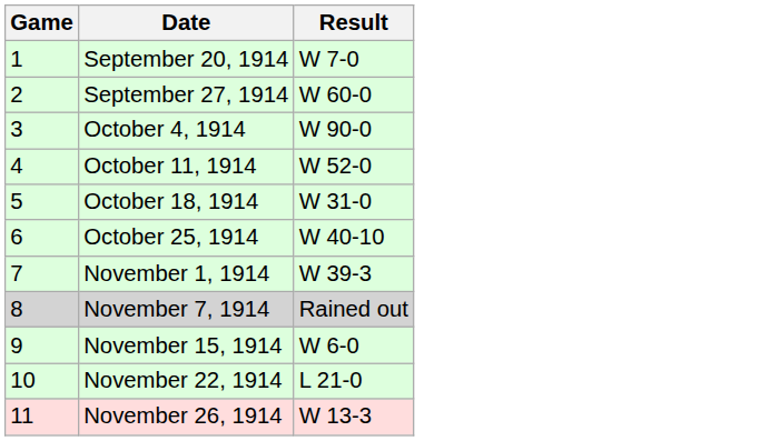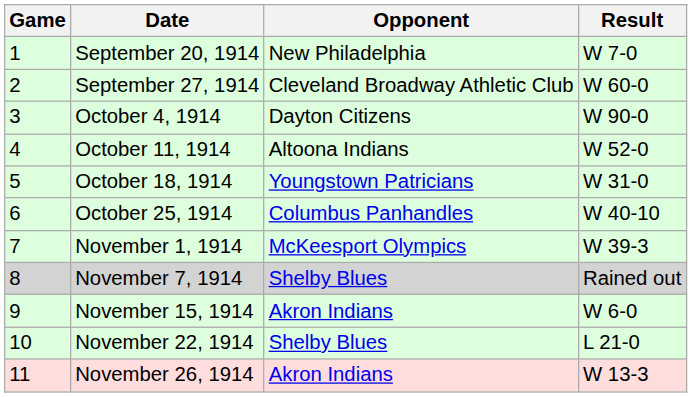 <table class="wikitable">
 <tr>
 <th>Game</th>
 <th>Date</th>
+<th>Opponent</th>
 <th>Result</th>
 </tr>
 <tr style="background: #ddffdd;">
 <td>1</td>
 <td>September 20, 1914</td>
+<td>New Philadelphia</td>
 <td>W 7-0</td>
 </tr>
 <tr style="background: #ddffdd;">
 <td>2</td>
 <td>September 27, 1914</td>
+<td>Cleveland Broadway Athletic Club</td>
 <td>W 60-0</td>
 </tr>
 <tr style="background: #ddffdd;">
 <td>3</td>
 <td>October 4, 1914</td>
+<td>Dayton Citizens</td>
 <td>W 90-0</td>
 </tr>
 <tr style="background: #ddffdd;">
 <td>4</td>
 <td>October 11, 1914</td>
+<td>Altoona Indians</td>
 <td>W 52-0</td>
 </tr>
 <tr style="background: #ddffdd;">
 <td>5</td>
 <td>October 18, 1914</td>
+<td><a href='#'>Youngstown Patricians</a></td>
 <td>W 31-0</td>
 </tr>
 <tr style="background: #ddffdd;">
 <td>6</td>
 <td>October 25, 1914</td>
+<td><a href='#'>Columbus Panhandles</a></td>
 <td>W 40-10</td>
 </tr>
 <tr style="background: #ddffdd;">
 <td>7</td>
 <td>November 1, 1914</td>
+<td><a href='#'>McKeesport Olympics</a></td>
 <td>W 39-3</td>
 </tr>
 <tr style="background: lightgray;">
 <td>8</td>
 <td>November 7, 1914</td>
+<td><a href='#'>Shelby Blues</a></td>
 <td>Rained out</td>
 </tr>
 <tr style="background: #ddffdd;">
 <td>9</td>
 <td>November 15, 1914</td>
+<td><a href='#'>Akron Indians</a></td>
 <td>W 6-0</td>
 </tr>
 <tr style="background: #ddffdd;">
 <td>10</td>
 <td>November 22, 1914</td>
+<td><a href='#'>Shelby Blues</a></td>
 <td>L 21-0</td>
 </tr>
 <tr style="background: #ffdddd;">
 <td>11</td>
 <td>November 26, 1914</td>
+<td><a href='#'>Akron Indians</a></td>
 <td>W 13-3</td>
 </tr>
 </table>
